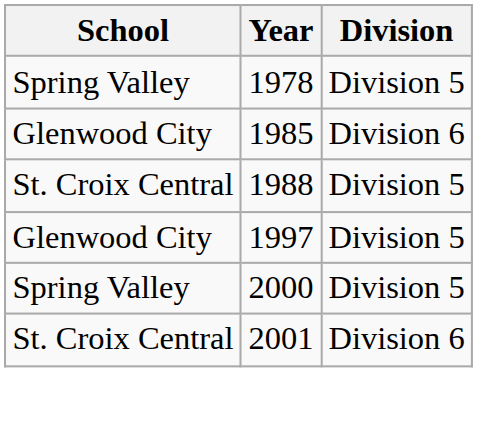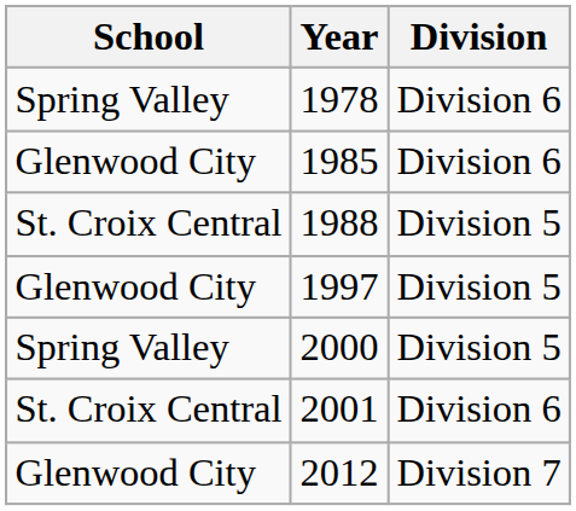 <table class="wikitable">
 <tr>
 <th>School</th>
 <th>Year</th>
 <th>Division</th>
 </tr>
 <tr>
 <td>Spring Valley</td>
 <td>1978</td>
-<td>Division 5</td>
+<td>Division 6</td>
 </tr>
 <tr>
 <td>Glenwood City</td>
 <td>1985</td>
 <td>Division 6</td>
 </tr>
 <tr>
 <td>St. Croix Central</td>
 <td>1988</td>
 <td>Division 5</td>
 </tr>
 <tr>
 <td>Glenwood City</td>
 <td>1997</td>
 <td>Division 5</td>
 </tr>
 <tr>
 <td>Spring Valley</td>
 <td>2000</td>
 <td>Division 5</td>
 </tr>
 <tr>
 <td>St. Croix Central</td>
 <td>2001</td>
 <td>Division 6</td>
 </tr>
+<tr>
+<td>Glenwood City</td>
+<td>2012</td>
+<td>Division 7</td>
+</tr>
 </table>
